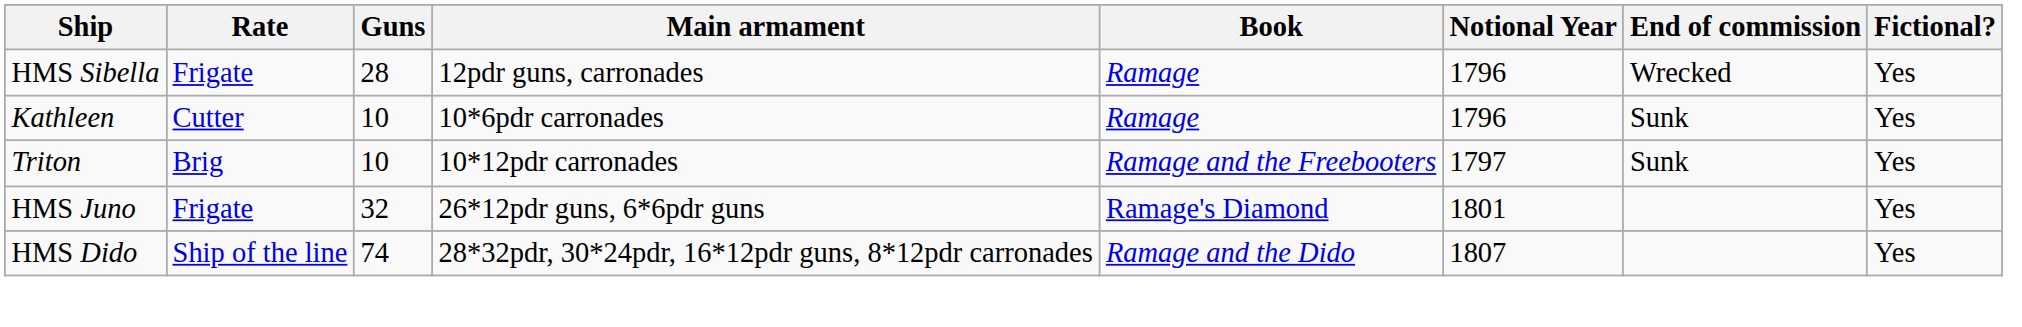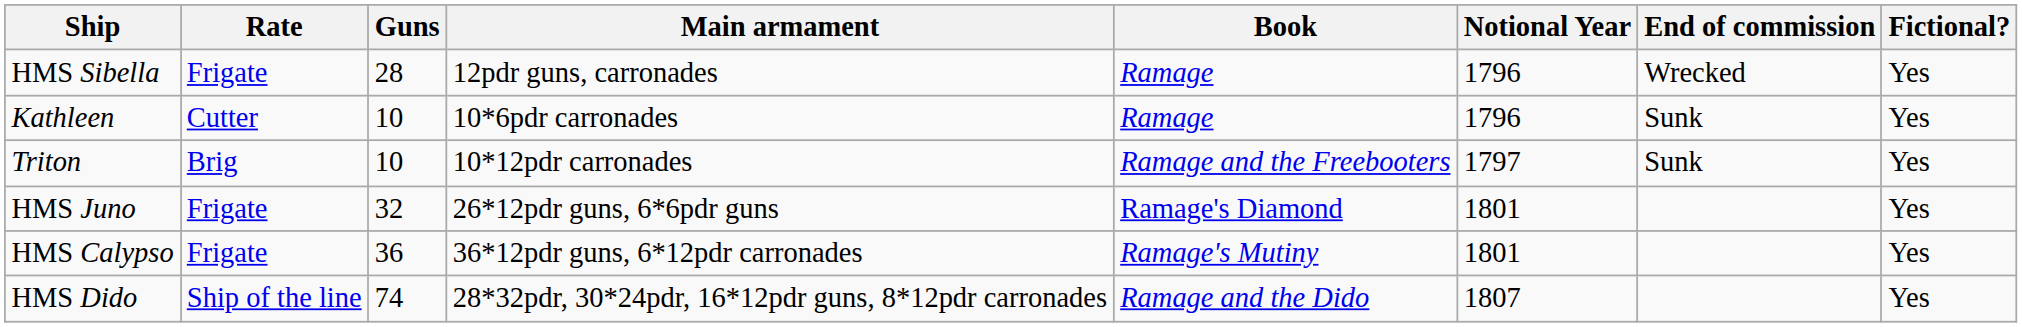 <table class="wikitable sortable">
 <tr>
 <th>Ship</th>
 <th>Rate</th>
 <th>Guns</th>
 <th>Main armament</th>
 <th>Book</th>
 <th>Notional Year</th>
 <th>End of commission</th>
 <th>Fictional?</th>
 </tr>
 <tr>
 <td>HMS <em>Sibella</em></td>
 <td><a href='#'>Frigate</a></td>
 <td>28</td>
 <td>12pdr guns, carronades</td>
 <td><em><a href='#'>Ramage</a></em></td>
 <td>1796</td>
 <td>Wrecked</td>
 <td>Yes</td>
 </tr>
 <tr>
 <td><em>Kathleen</em></td>
 <td><a href='#'>Cutter</a></td>
 <td>10</td>
 <td>10*6pdr carronades</td>
 <td><em><a href='#'>Ramage</a></em></td>
 <td>1796</td>
 <td>Sunk</td>
 <td>Yes</td>
 </tr>
 <tr>
 <td><em>Triton</em></td>
 <td><a href='#'>Brig</a></td>
 <td>10</td>
 <td>10*12pdr carronades</td>
 <td><em><a href='#'>Ramage and the Freebooters</a></em></td>
 <td>1797</td>
 <td>Sunk</td>
 <td>Yes</td>
 </tr>
 <tr>
 <td>HMS <em>Juno</em></td>
 <td><a href='#'>Frigate</a></td>
 <td>32</td>
 <td>26*12pdr guns, 6*6pdr guns</td>
 <td><em><a href='#'></em>Ramage's Diamond<em></a></em></td>
 <td>1801</td>
 <td></td>
 <td>Yes</td>
 </tr>
 <tr>
+<td>HMS <em>Calypso</em></td>
+<td><a href='#'>Frigate</a></td>
+<td>36</td>
+<td>36*12pdr guns, 6*12pdr carronades</td>
+<td><em><a href='#'>Ramage's Mutiny</a></em></td>
+<td>1801</td>
+<td></td>
+<td>Yes</td>
+</tr>
+<tr>
 <td>HMS <em>Dido</em></td>
 <td><a href='#'>Ship of the line</a></td>
 <td>74</td>
 <td>28*32pdr, 30*24pdr, 16*12pdr guns, 8*12pdr carronades</td>
 <td><em><a href='#'>Ramage and the Dido</a></em></td>
 <td>1807</td>
 <td></td>
 <td>Yes</td>
 </tr>
 </table>
